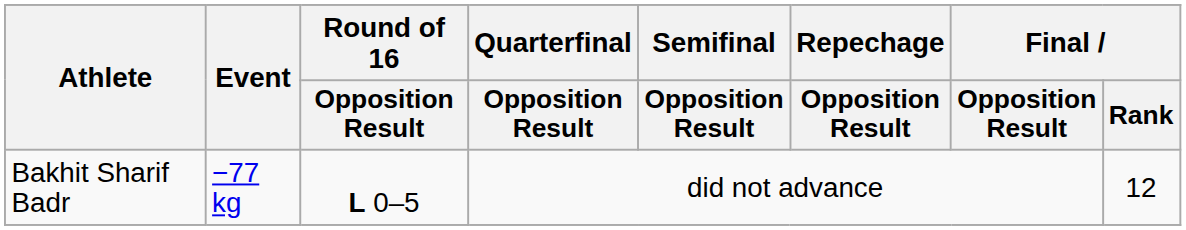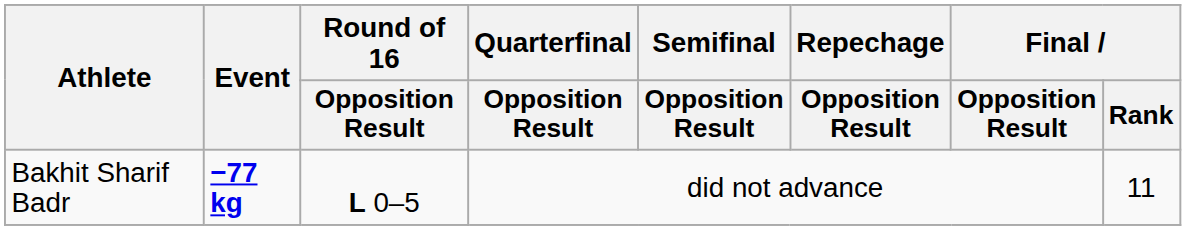 <table class=wikitable style=font-size:90%;text-align:center>
 <tr>
 <th rowspan=2>Athlete</th>
 <th rowspan=2>Event</th>
 <th>Round of 16</th>
 <th>Quarterfinal</th>
 <th>Semifinal</th>
 <th>Repechage</th>
 <th colspan=2>Final / </th>
 </tr>
 <tr style="font-size: 95%">
 <th>Opposition<br>Result</th>
 <th>Opposition<br>Result</th>
 <th>Opposition<br>Result</th>
 <th>Opposition<br>Result</th>
 <th>Opposition<br>Result</th>
 <th>Rank</th>
 </tr>
 <tr>
 <td align=left>Bakhit Sharif Badr</td>
-<td align=left><a href='#'>−77 kg</a></td>
+<td align=left><strong><a href='#'>−77 kg</a></strong></td>
 <td><br><strong>L</strong> 0–5</td>
 <td colspan=4>did not advance</td>
-<td>12</td>
+<td>11</td>
 </tr>
 </table>
